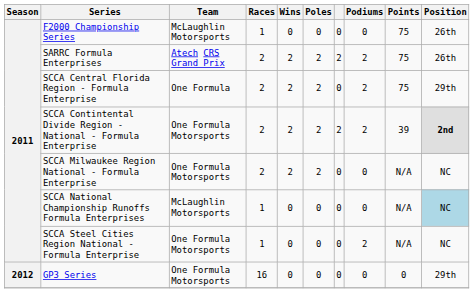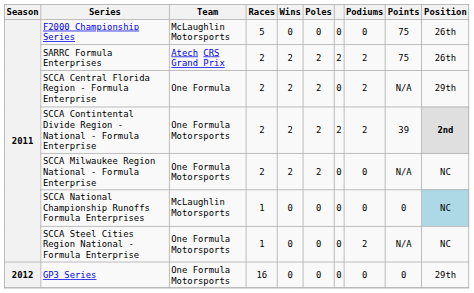 <table class="wikitable" style="font-size: 90%; text-align:center">
 <tr>
 <th>Season</th>
 <th>Series</th>
 <th>Team</th>
 <th>Races</th>
 <th>Wins</th>
 <th>Poles</th>
 <th></th>
 <th>Podiums</th>
 <th>Points</th>
 <th>Position</th>
 </tr>
 <tr>
 <th rowspan=7>2011</th>
 <td align=left><a href='#'>F2000 Championship Series</a></td>
 <td align=left>McLaughlin Motorsports</td>
-<td>1</td>
+<td>5</td>
 <td>0</td>
 <td>0</td>
 <td>0</td>
 <td>0</td>
 <td>75</td>
 <td>26th</td>
 </tr>
 <tr>
 <td align=left>SARRC Formula Enterprises</td>
 <td align=left><a href='#'>Atech</a> <a href='#'>CRS Grand Prix</a></td>
 <td>2</td>
 <td>2</td>
 <td>2</td>
 <td>2</td>
 <td>2</td>
 <td>75</td>
 <td>26th</td>
 </tr>
 <tr>
 <td align=left>SCCA Central Florida Region - Formula Enterprise</td>
 <td align=left>One Formula</td>
 <td>2</td>
 <td>2</td>
 <td>2</td>
 <td>0</td>
 <td>2</td>
-<td>75</td>
+<td>N/A</td>
 <td>29th</td>
 </tr>
 <tr>
 <td align=left>SCCA Contintental Divide Region - National - Formula Enterprise</td>
 <td align=left>One Formula Motorsports</td>
 <td>2</td>
 <td>2</td>
 <td>2</td>
 <td>2</td>
 <td>2</td>
 <td>39</td>
 <td style="background:#dfdfdf;"><strong>2nd</strong></td>
 </tr>
 <tr>
 <td align=left>SCCA Milwaukee Region National - Formula Enterprise</td>
 <td align=left>One Formula Motorsports</td>
 <td>2</td>
 <td>2</td>
 <td>2</td>
 <td>0</td>
 <td>0</td>
 <td>N/A</td>
 <td>NC</td>
 </tr>
 <tr>
 <td align=left>SCCA National Championship Runoffs Formula Enterprises</td>
 <td align=left>McLaughlin Motorsports</td>
 <td>1</td>
 <td>0</td>
 <td>0</td>
 <td>0</td>
 <td>0</td>
-<td>N/A</td>
+<td>0</td>
 <td style="background: lightblue;">NC</td>
 </tr>
 <tr>
 <td align=left>SCCA Steel Cities Region National - Formula Enterprise</td>
 <td align=left>One Formula Motorsports</td>
 <td>1</td>
 <td>0</td>
 <td>0</td>
 <td>0</td>
 <td>2</td>
 <td>N/A</td>
 <td>NC</td>
 </tr>
 <tr>
 <th>2012</th>
 <td align=left><a href='#'>GP3 Series</a></td>
 <td align=left>One Formula Motorsports</td>
 <td>16</td>
 <td>0</td>
 <td>0</td>
 <td>0</td>
 <td>0</td>
 <td>0</td>
 <td>29th</td>
 </tr>
 <tr>
 </tr>
 </table>
